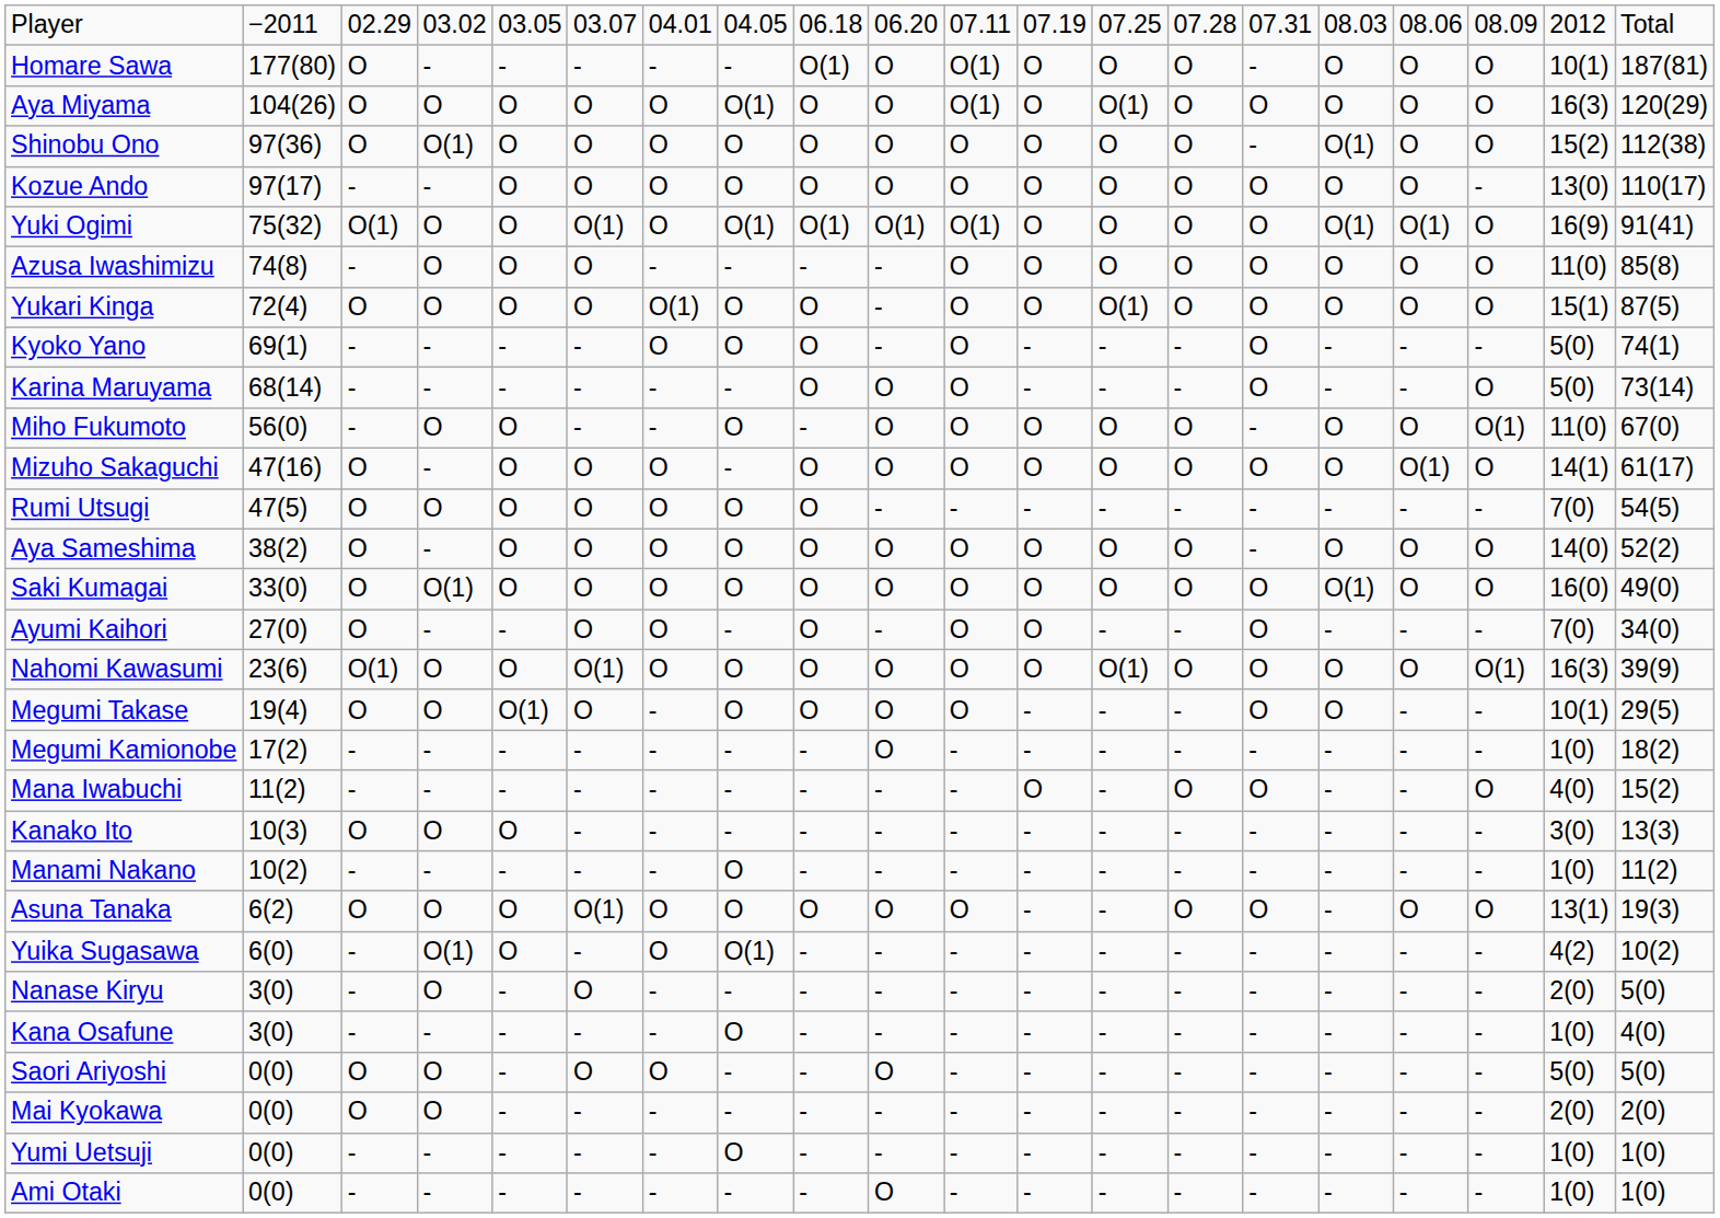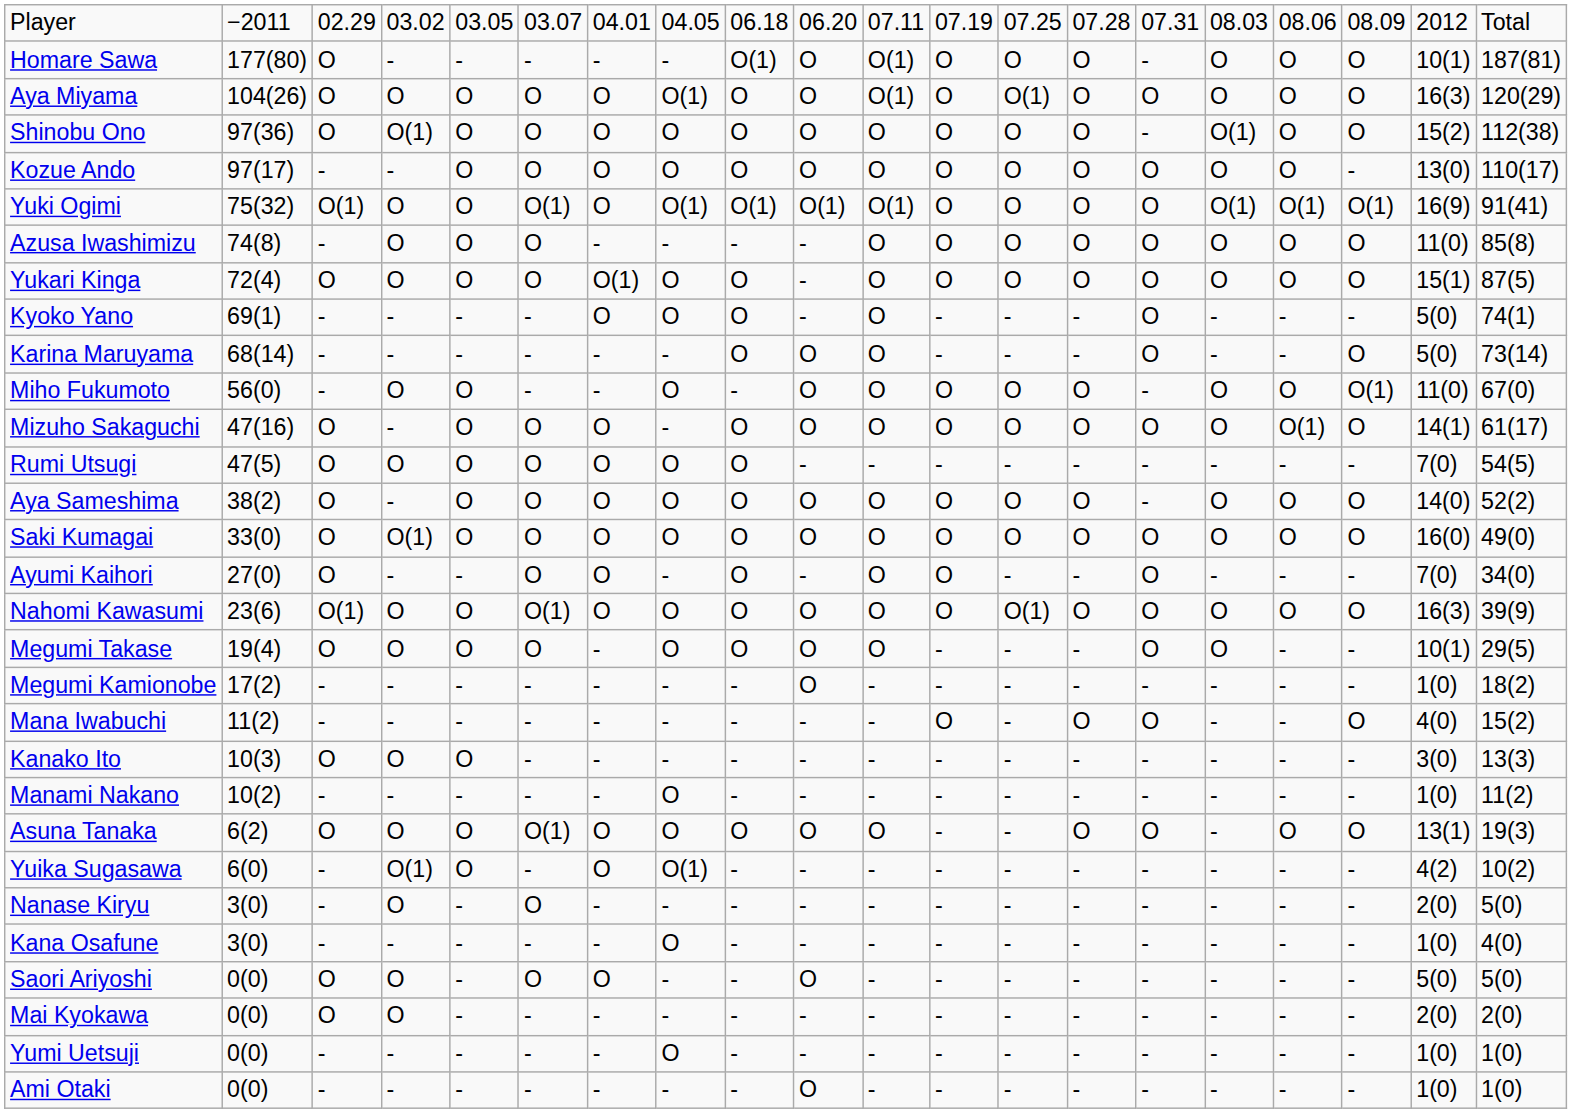 <table class="wikitable" style="text-align:left;">
 <tr>
 <td>Player</td>
 <td>−2011</td>
 <td>02.29</td>
 <td>03.02</td>
 <td>03.05</td>
 <td>03.07</td>
 <td>04.01</td>
 <td>04.05</td>
 <td>06.18</td>
 <td>06.20</td>
 <td>07.11</td>
 <td>07.19</td>
 <td>07.25</td>
 <td>07.28</td>
 <td>07.31</td>
 <td>08.03</td>
 <td>08.06</td>
 <td>08.09</td>
 <td>2012</td>
 <td>Total</td>
 </tr>
 <tr>
 <td><a href='#'>Homare Sawa</a></td>
 <td>177(80)</td>
 <td>O</td>
 <td>-</td>
 <td>-</td>
 <td>-</td>
 <td>-</td>
 <td>-</td>
 <td>O(1)</td>
 <td>O</td>
 <td>O(1)</td>
 <td>O</td>
 <td>O</td>
 <td>O</td>
 <td>-</td>
 <td>O</td>
 <td>O</td>
 <td>O</td>
 <td>10(1)</td>
 <td>187(81)</td>
 </tr>
 <tr>
 <td><a href='#'>Aya Miyama</a></td>
 <td>104(26)</td>
 <td>O</td>
 <td>O</td>
 <td>O</td>
 <td>O</td>
 <td>O</td>
 <td>O(1)</td>
 <td>O</td>
 <td>O</td>
 <td>O(1)</td>
 <td>O</td>
 <td>O(1)</td>
 <td>O</td>
 <td>O</td>
 <td>O</td>
 <td>O</td>
 <td>O</td>
 <td>16(3)</td>
 <td>120(29)</td>
 </tr>
 <tr>
 <td><a href='#'>Shinobu Ono</a></td>
 <td>97(36)</td>
 <td>O</td>
 <td>O(1)</td>
 <td>O</td>
 <td>O</td>
 <td>O</td>
 <td>O</td>
 <td>O</td>
 <td>O</td>
 <td>O</td>
 <td>O</td>
 <td>O</td>
 <td>O</td>
 <td>-</td>
 <td>O(1)</td>
 <td>O</td>
 <td>O</td>
 <td>15(2)</td>
 <td>112(38)</td>
 </tr>
 <tr>
 <td><a href='#'>Kozue Ando</a></td>
 <td>97(17)</td>
 <td>-</td>
 <td>-</td>
 <td>O</td>
 <td>O</td>
 <td>O</td>
 <td>O</td>
 <td>O</td>
 <td>O</td>
 <td>O</td>
 <td>O</td>
 <td>O</td>
 <td>O</td>
 <td>O</td>
 <td>O</td>
 <td>O</td>
 <td>-</td>
 <td>13(0)</td>
 <td>110(17)</td>
 </tr>
 <tr>
 <td><a href='#'>Yuki Ogimi</a></td>
 <td>75(32)</td>
 <td>O(1)</td>
 <td>O</td>
 <td>O</td>
 <td>O(1)</td>
 <td>O</td>
 <td>O(1)</td>
 <td>O(1)</td>
 <td>O(1)</td>
 <td>O(1)</td>
 <td>O</td>
 <td>O</td>
 <td>O</td>
 <td>O</td>
 <td>O(1)</td>
 <td>O(1)</td>
-<td>O</td>
+<td>O(1)</td>
 <td>16(9)</td>
 <td>91(41)</td>
 </tr>
 <tr>
 <td><a href='#'>Azusa Iwashimizu</a></td>
 <td>74(8)</td>
 <td>-</td>
 <td>O</td>
 <td>O</td>
 <td>O</td>
 <td>-</td>
 <td>-</td>
 <td>-</td>
 <td>-</td>
 <td>O</td>
 <td>O</td>
 <td>O</td>
 <td>O</td>
 <td>O</td>
 <td>O</td>
 <td>O</td>
 <td>O</td>
 <td>11(0)</td>
 <td>85(8)</td>
 </tr>
 <tr>
 <td><a href='#'>Yukari Kinga</a></td>
 <td>72(4)</td>
 <td>O</td>
 <td>O</td>
 <td>O</td>
 <td>O</td>
 <td>O(1)</td>
 <td>O</td>
 <td>O</td>
 <td>-</td>
 <td>O</td>
 <td>O</td>
-<td>O(1)</td>
+<td>O</td>
 <td>O</td>
 <td>O</td>
 <td>O</td>
 <td>O</td>
 <td>O</td>
 <td>15(1)</td>
 <td>87(5)</td>
 </tr>
 <tr>
 <td><a href='#'>Kyoko Yano</a></td>
 <td>69(1)</td>
 <td>-</td>
 <td>-</td>
 <td>-</td>
 <td>-</td>
 <td>O</td>
 <td>O</td>
 <td>O</td>
 <td>-</td>
 <td>O</td>
 <td>-</td>
 <td>-</td>
 <td>-</td>
 <td>O</td>
 <td>-</td>
 <td>-</td>
 <td>-</td>
 <td>5(0)</td>
 <td>74(1)</td>
 </tr>
 <tr>
 <td><a href='#'>Karina Maruyama</a></td>
 <td>68(14)</td>
 <td>-</td>
 <td>-</td>
 <td>-</td>
 <td>-</td>
 <td>-</td>
 <td>-</td>
 <td>O</td>
 <td>O</td>
 <td>O</td>
 <td>-</td>
 <td>-</td>
 <td>-</td>
 <td>O</td>
 <td>-</td>
 <td>-</td>
 <td>O</td>
 <td>5(0)</td>
 <td>73(14)</td>
 </tr>
 <tr>
 <td><a href='#'>Miho Fukumoto</a></td>
 <td>56(0)</td>
 <td>-</td>
 <td>O</td>
 <td>O</td>
 <td>-</td>
 <td>-</td>
 <td>O</td>
 <td>-</td>
 <td>O</td>
 <td>O</td>
 <td>O</td>
 <td>O</td>
 <td>O</td>
 <td>-</td>
 <td>O</td>
 <td>O</td>
 <td>O(1)</td>
 <td>11(0)</td>
 <td>67(0)</td>
 </tr>
 <tr>
 <td><a href='#'>Mizuho Sakaguchi</a></td>
 <td>47(16)</td>
 <td>O</td>
 <td>-</td>
 <td>O</td>
 <td>O</td>
 <td>O</td>
 <td>-</td>
 <td>O</td>
 <td>O</td>
 <td>O</td>
 <td>O</td>
 <td>O</td>
 <td>O</td>
 <td>O</td>
 <td>O</td>
 <td>O(1)</td>
 <td>O</td>
 <td>14(1)</td>
 <td>61(17)</td>
 </tr>
 <tr>
 <td><a href='#'>Rumi Utsugi</a></td>
 <td>47(5)</td>
 <td>O</td>
 <td>O</td>
 <td>O</td>
 <td>O</td>
 <td>O</td>
 <td>O</td>
 <td>O</td>
 <td>-</td>
 <td>-</td>
 <td>-</td>
 <td>-</td>
 <td>-</td>
 <td>-</td>
 <td>-</td>
 <td>-</td>
 <td>-</td>
 <td>7(0)</td>
 <td>54(5)</td>
 </tr>
 <tr>
 <td><a href='#'>Aya Sameshima</a></td>
 <td>38(2)</td>
 <td>O</td>
 <td>-</td>
 <td>O</td>
 <td>O</td>
 <td>O</td>
 <td>O</td>
 <td>O</td>
 <td>O</td>
 <td>O</td>
 <td>O</td>
 <td>O</td>
 <td>O</td>
 <td>-</td>
 <td>O</td>
 <td>O</td>
 <td>O</td>
 <td>14(0)</td>
 <td>52(2)</td>
 </tr>
 <tr>
 <td><a href='#'>Saki Kumagai</a></td>
 <td>33(0)</td>
 <td>O</td>
 <td>O(1)</td>
 <td>O</td>
 <td>O</td>
 <td>O</td>
 <td>O</td>
 <td>O</td>
 <td>O</td>
 <td>O</td>
 <td>O</td>
 <td>O</td>
 <td>O</td>
 <td>O</td>
-<td>O(1)</td>
+<td>O</td>
 <td>O</td>
 <td>O</td>
 <td>16(0)</td>
 <td>49(0)</td>
 </tr>
 <tr>
 <td><a href='#'>Ayumi Kaihori</a></td>
 <td>27(0)</td>
 <td>O</td>
 <td>-</td>
 <td>-</td>
 <td>O</td>
 <td>O</td>
 <td>-</td>
 <td>O</td>
 <td>-</td>
 <td>O</td>
 <td>O</td>
 <td>-</td>
 <td>-</td>
 <td>O</td>
 <td>-</td>
 <td>-</td>
 <td>-</td>
 <td>7(0)</td>
 <td>34(0)</td>
 </tr>
 <tr>
 <td><a href='#'>Nahomi Kawasumi</a></td>
 <td>23(6)</td>
 <td>O(1)</td>
 <td>O</td>
 <td>O</td>
 <td>O(1)</td>
 <td>O</td>
 <td>O</td>
 <td>O</td>
 <td>O</td>
 <td>O</td>
 <td>O</td>
 <td>O(1)</td>
 <td>O</td>
 <td>O</td>
 <td>O</td>
 <td>O</td>
-<td>O(1)</td>
+<td>O</td>
 <td>16(3)</td>
 <td>39(9)</td>
 </tr>
 <tr>
 <td><a href='#'>Megumi Takase</a></td>
 <td>19(4)</td>
 <td>O</td>
 <td>O</td>
-<td>O(1)</td>
+<td>O</td>
 <td>O</td>
 <td>-</td>
 <td>O</td>
 <td>O</td>
 <td>O</td>
 <td>O</td>
 <td>-</td>
 <td>-</td>
 <td>-</td>
 <td>O</td>
 <td>O</td>
 <td>-</td>
 <td>-</td>
 <td>10(1)</td>
 <td>29(5)</td>
 </tr>
 <tr>
 <td><a href='#'>Megumi Kamionobe</a></td>
 <td>17(2)</td>
 <td>-</td>
 <td>-</td>
 <td>-</td>
 <td>-</td>
 <td>-</td>
 <td>-</td>
 <td>-</td>
 <td>O</td>
 <td>-</td>
 <td>-</td>
 <td>-</td>
 <td>-</td>
 <td>-</td>
 <td>-</td>
 <td>-</td>
 <td>-</td>
 <td>1(0)</td>
 <td>18(2)</td>
 </tr>
 <tr>
 <td><a href='#'>Mana Iwabuchi</a></td>
 <td>11(2)</td>
 <td>-</td>
 <td>-</td>
 <td>-</td>
 <td>-</td>
 <td>-</td>
 <td>-</td>
 <td>-</td>
 <td>-</td>
 <td>-</td>
 <td>O</td>
 <td>-</td>
 <td>O</td>
 <td>O</td>
 <td>-</td>
 <td>-</td>
 <td>O</td>
 <td>4(0)</td>
 <td>15(2)</td>
 </tr>
 <tr>
 <td><a href='#'>Kanako Ito</a></td>
 <td>10(3)</td>
 <td>O</td>
 <td>O</td>
 <td>O</td>
 <td>-</td>
 <td>-</td>
 <td>-</td>
 <td>-</td>
 <td>-</td>
 <td>-</td>
 <td>-</td>
 <td>-</td>
 <td>-</td>
 <td>-</td>
 <td>-</td>
 <td>-</td>
 <td>-</td>
 <td>3(0)</td>
 <td>13(3)</td>
 </tr>
 <tr>
 <td><a href='#'>Manami Nakano</a></td>
 <td>10(2)</td>
 <td>-</td>
 <td>-</td>
 <td>-</td>
 <td>-</td>
 <td>-</td>
 <td>O</td>
 <td>-</td>
 <td>-</td>
 <td>-</td>
 <td>-</td>
 <td>-</td>
 <td>-</td>
 <td>-</td>
 <td>-</td>
 <td>-</td>
 <td>-</td>
 <td>1(0)</td>
 <td>11(2)</td>
 </tr>
 <tr>
 <td><a href='#'>Asuna Tanaka</a></td>
 <td>6(2)</td>
 <td>O</td>
 <td>O</td>
 <td>O</td>
 <td>O(1)</td>
 <td>O</td>
 <td>O</td>
 <td>O</td>
 <td>O</td>
 <td>O</td>
 <td>-</td>
 <td>-</td>
 <td>O</td>
 <td>O</td>
 <td>-</td>
 <td>O</td>
 <td>O</td>
 <td>13(1)</td>
 <td>19(3)</td>
 </tr>
 <tr>
 <td><a href='#'>Yuika Sugasawa</a></td>
 <td>6(0)</td>
 <td>-</td>
 <td>O(1)</td>
 <td>O</td>
 <td>-</td>
 <td>O</td>
 <td>O(1)</td>
 <td>-</td>
 <td>-</td>
 <td>-</td>
 <td>-</td>
 <td>-</td>
 <td>-</td>
 <td>-</td>
 <td>-</td>
 <td>-</td>
 <td>-</td>
 <td>4(2)</td>
 <td>10(2)</td>
 </tr>
 <tr>
 <td><a href='#'>Nanase Kiryu</a></td>
 <td>3(0)</td>
 <td>-</td>
 <td>O</td>
 <td>-</td>
 <td>O</td>
 <td>-</td>
 <td>-</td>
 <td>-</td>
 <td>-</td>
 <td>-</td>
 <td>-</td>
 <td>-</td>
 <td>-</td>
 <td>-</td>
 <td>-</td>
 <td>-</td>
 <td>-</td>
 <td>2(0)</td>
 <td>5(0)</td>
 </tr>
 <tr>
 <td><a href='#'>Kana Osafune</a></td>
 <td>3(0)</td>
 <td>-</td>
 <td>-</td>
 <td>-</td>
 <td>-</td>
 <td>-</td>
 <td>O</td>
 <td>-</td>
 <td>-</td>
 <td>-</td>
 <td>-</td>
 <td>-</td>
 <td>-</td>
 <td>-</td>
 <td>-</td>
 <td>-</td>
 <td>-</td>
 <td>1(0)</td>
 <td>4(0)</td>
 </tr>
 <tr>
 <td><a href='#'>Saori Ariyoshi</a></td>
 <td>0(0)</td>
 <td>O</td>
 <td>O</td>
 <td>-</td>
 <td>O</td>
 <td>O</td>
 <td>-</td>
 <td>-</td>
 <td>O</td>
 <td>-</td>
 <td>-</td>
 <td>-</td>
 <td>-</td>
 <td>-</td>
 <td>-</td>
 <td>-</td>
 <td>-</td>
 <td>5(0)</td>
 <td>5(0)</td>
 </tr>
 <tr>
 <td><a href='#'>Mai Kyokawa</a></td>
 <td>0(0)</td>
 <td>O</td>
 <td>O</td>
 <td>-</td>
 <td>-</td>
 <td>-</td>
 <td>-</td>
 <td>-</td>
 <td>-</td>
 <td>-</td>
 <td>-</td>
 <td>-</td>
 <td>-</td>
 <td>-</td>
 <td>-</td>
 <td>-</td>
 <td>-</td>
 <td>2(0)</td>
 <td>2(0)</td>
 </tr>
 <tr>
 <td><a href='#'>Yumi Uetsuji</a></td>
 <td>0(0)</td>
 <td>-</td>
 <td>-</td>
 <td>-</td>
 <td>-</td>
 <td>-</td>
 <td>O</td>
 <td>-</td>
 <td>-</td>
 <td>-</td>
 <td>-</td>
 <td>-</td>
 <td>-</td>
 <td>-</td>
 <td>-</td>
 <td>-</td>
 <td>-</td>
 <td>1(0)</td>
 <td>1(0)</td>
 </tr>
 <tr>
 <td><a href='#'>Ami Otaki</a></td>
 <td>0(0)</td>
 <td>-</td>
 <td>-</td>
 <td>-</td>
 <td>-</td>
 <td>-</td>
 <td>-</td>
 <td>-</td>
 <td>O</td>
 <td>-</td>
 <td>-</td>
 <td>-</td>
 <td>-</td>
 <td>-</td>
 <td>-</td>
 <td>-</td>
 <td>-</td>
 <td>1(0)</td>
 <td>1(0)</td>
 </tr>
 </table>
